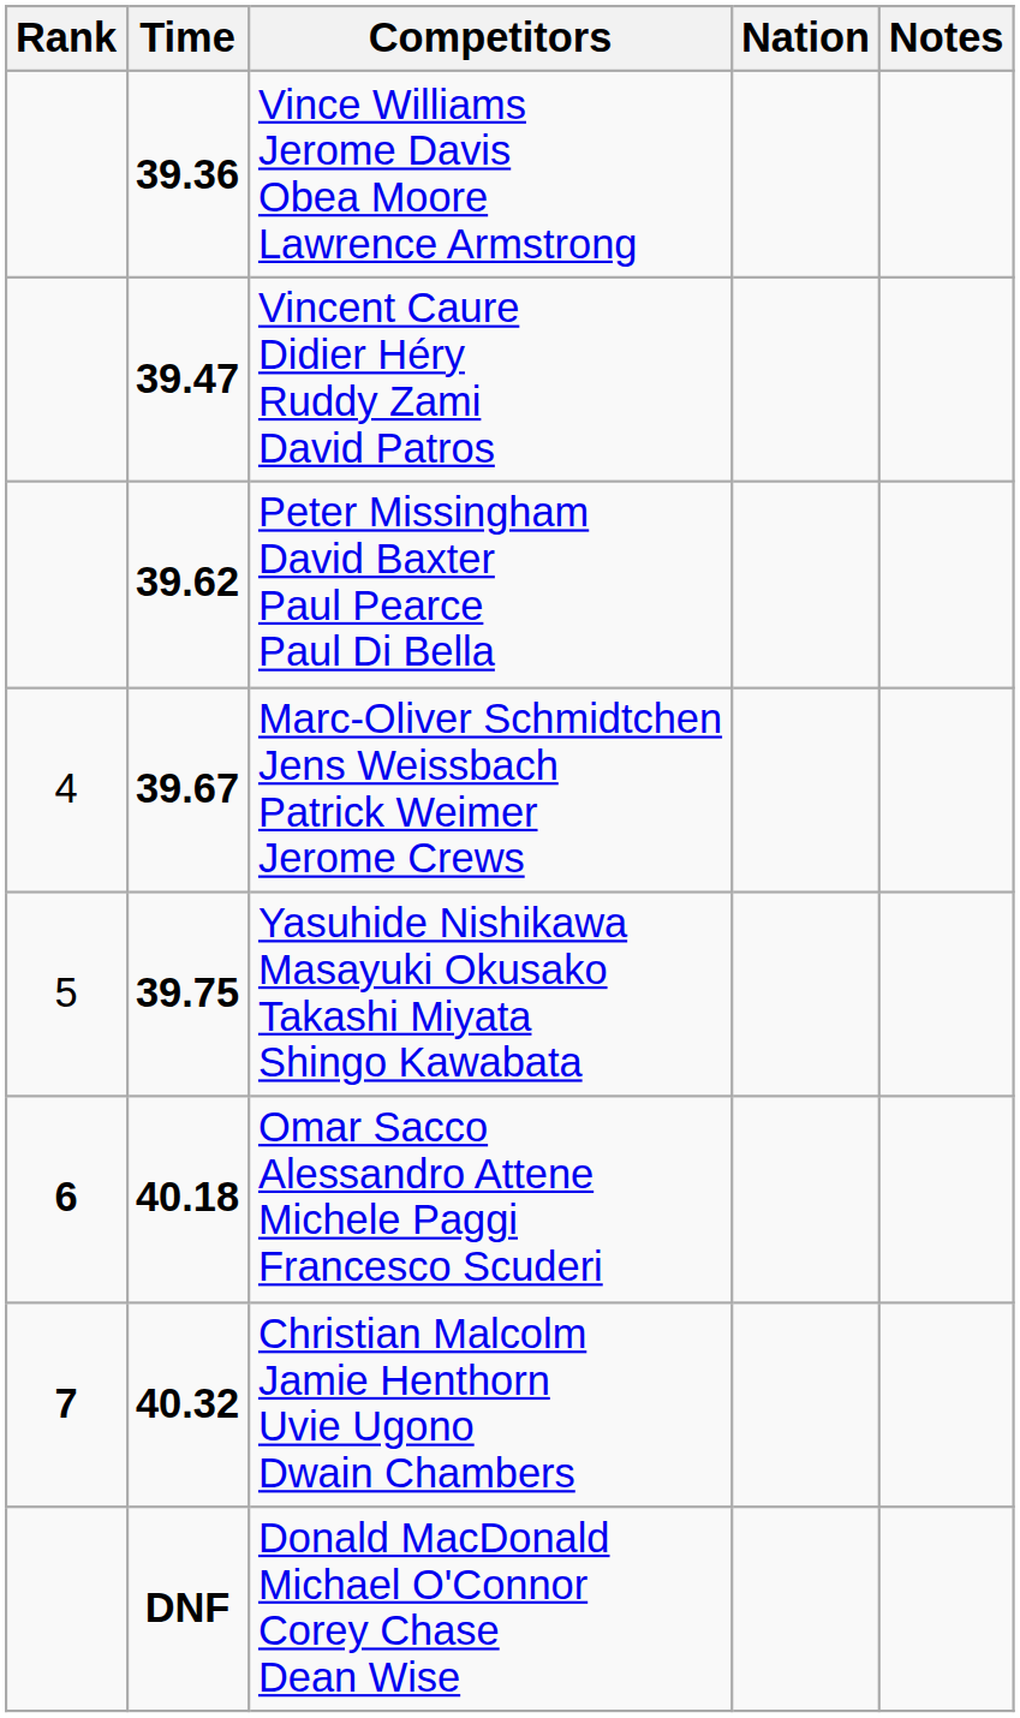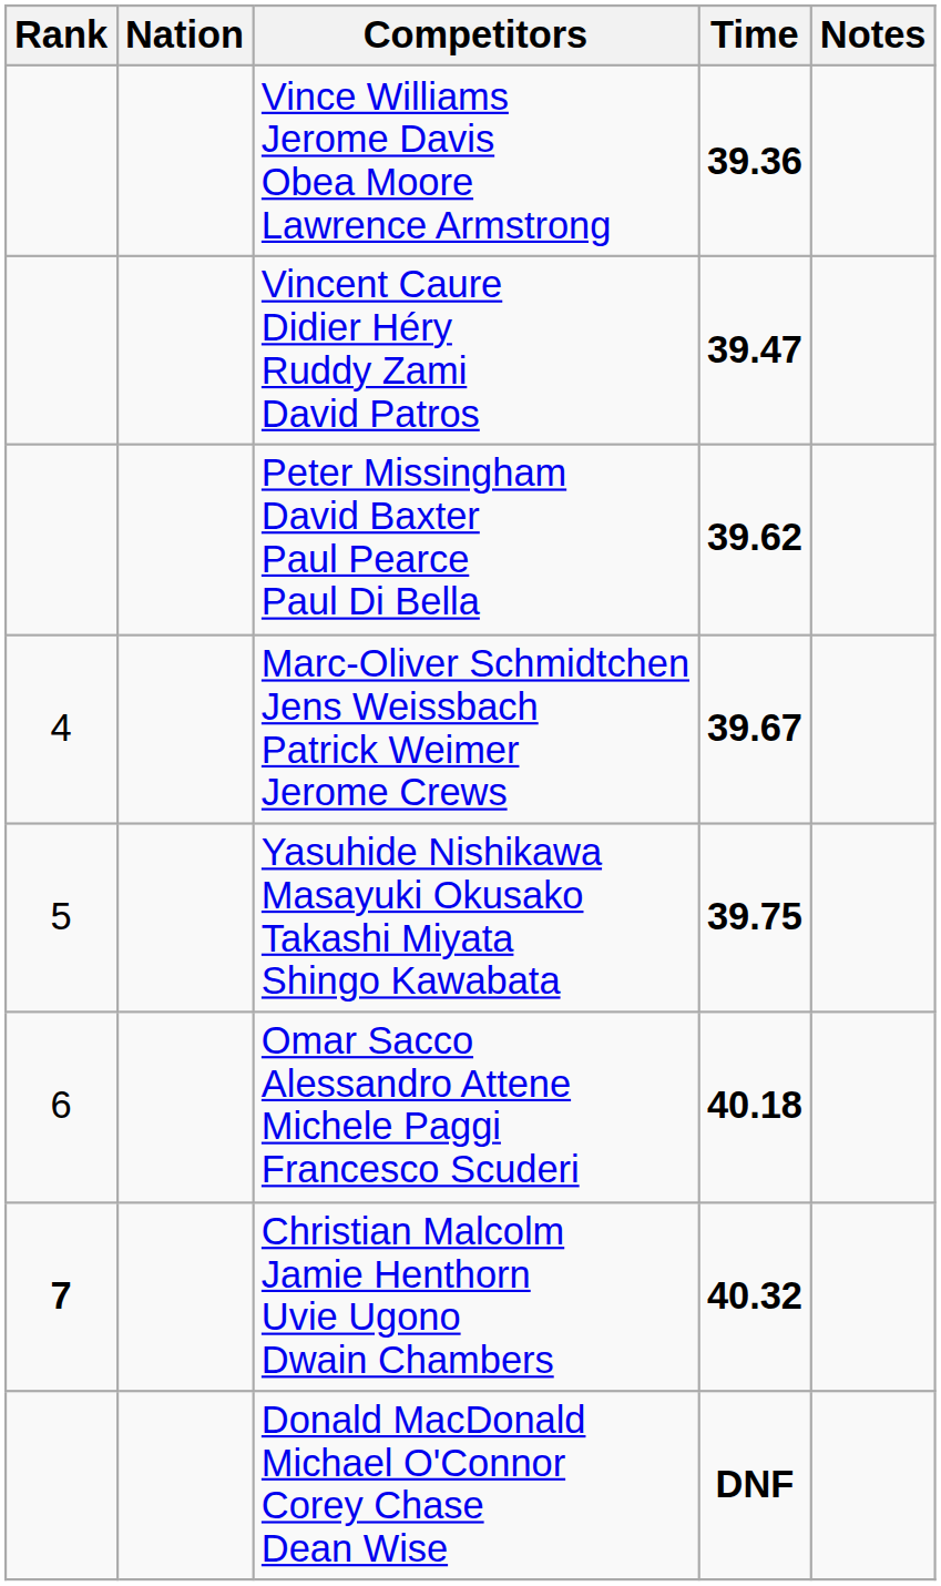 <table class="wikitable sortable" style="text-align:center">
 <tr>
 <th>Rank</th>
+<th>Nation</th>
+<th>Competitors</th>
 <th>Time</th>
-<th>Competitors</th>
-<th>Nation</th>
 <th>Notes</th>
 </tr>
 <tr>
 <td></td>
+<td align=left></td>
+<td align=left><a href='#'>Vince Williams</a><br><a href='#'>Jerome Davis</a><br><a href='#'>Obea Moore</a><br><a href='#'>Lawrence Armstrong</a></td>
 <td><strong>39.36</strong></td>
-<td align=left><a href='#'>Vince Williams</a><br><a href='#'>Jerome Davis</a><br><a href='#'>Obea Moore</a><br><a href='#'>Lawrence Armstrong</a></td>
-<td align=left></td>
 <td></td>
 </tr>
 <tr>
 <td></td>
+<td align=left></td>
+<td align=left><a href='#'>Vincent Caure</a><br><a href='#'>Didier Héry</a><br><a href='#'>Ruddy Zami</a><br><a href='#'>David Patros</a></td>
 <td><strong>39.47</strong></td>
-<td align=left><a href='#'>Vincent Caure</a><br><a href='#'>Didier Héry</a><br><a href='#'>Ruddy Zami</a><br><a href='#'>David Patros</a></td>
-<td align=left></td>
 <td></td>
 </tr>
 <tr>
 <td></td>
+<td align=left></td>
+<td align=left><a href='#'>Peter Missingham</a><br><a href='#'>David Baxter</a><br><a href='#'>Paul Pearce</a><br><a href='#'>Paul Di Bella</a></td>
 <td><strong>39.62</strong></td>
-<td align=left><a href='#'>Peter Missingham</a><br><a href='#'>David Baxter</a><br><a href='#'>Paul Pearce</a><br><a href='#'>Paul Di Bella</a></td>
-<td align=left></td>
 <td></td>
 </tr>
 <tr>
 <td>4</td>
+<td align=left></td>
+<td align=left><a href='#'>Marc-Oliver Schmidtchen</a><br><a href='#'>Jens Weissbach</a><br><a href='#'>Patrick Weimer</a><br><a href='#'>Jerome Crews</a></td>
 <td><strong>39.67</strong></td>
-<td align=left><a href='#'>Marc-Oliver Schmidtchen</a><br><a href='#'>Jens Weissbach</a><br><a href='#'>Patrick Weimer</a><br><a href='#'>Jerome Crews</a></td>
-<td align=left></td>
 <td></td>
 </tr>
 <tr>
 <td>5</td>
+<td align=left></td>
+<td align=left><a href='#'>Yasuhide Nishikawa</a><br><a href='#'>Masayuki Okusako</a><br><a href='#'>Takashi Miyata</a><br><a href='#'>Shingo Kawabata</a></td>
 <td><strong>39.75</strong></td>
-<td align=left><a href='#'>Yasuhide Nishikawa</a><br><a href='#'>Masayuki Okusako</a><br><a href='#'>Takashi Miyata</a><br><a href='#'>Shingo Kawabata</a></td>
-<td align=left></td>
 <td></td>
 </tr>
 <tr>
-<td><strong>6</strong></td>
+<td>6</td>
+<td align=left></td>
+<td align=left><a href='#'>Omar Sacco</a><br><a href='#'>Alessandro Attene</a><br><a href='#'>Michele Paggi</a><br><a href='#'>Francesco Scuderi</a></td>
 <td><strong>40.18</strong></td>
-<td align=left><a href='#'>Omar Sacco</a><br><a href='#'>Alessandro Attene</a><br><a href='#'>Michele Paggi</a><br><a href='#'>Francesco Scuderi</a></td>
-<td align=left></td>
 <td></td>
 </tr>
 <tr>
 <td><strong>7</strong></td>
+<td align=left></td>
+<td align=left><a href='#'>Christian Malcolm</a><br><a href='#'>Jamie Henthorn</a><br><a href='#'>Uvie Ugono</a><br><a href='#'>Dwain Chambers</a></td>
 <td><strong>40.32</strong></td>
-<td align=left><a href='#'>Christian Malcolm</a><br><a href='#'>Jamie Henthorn</a><br><a href='#'>Uvie Ugono</a><br><a href='#'>Dwain Chambers</a></td>
-<td align=left></td>
 <td></td>
 </tr>
 <tr>
 <td></td>
+<td align=left></td>
+<td align=left><a href='#'>Donald MacDonald</a><br><a href='#'>Michael O'Connor</a><br><a href='#'>Corey Chase</a><br><a href='#'>Dean Wise</a></td>
 <td><strong>DNF</strong></td>
-<td align=left><a href='#'>Donald MacDonald</a><br><a href='#'>Michael O'Connor</a><br><a href='#'>Corey Chase</a><br><a href='#'>Dean Wise</a></td>
-<td align=left></td>
 <td></td>
 </tr>
 </table>
